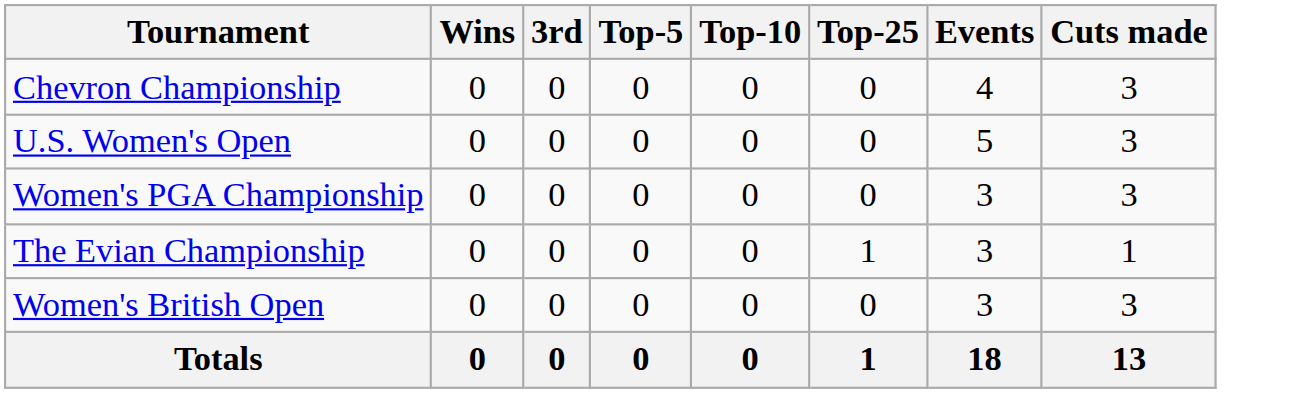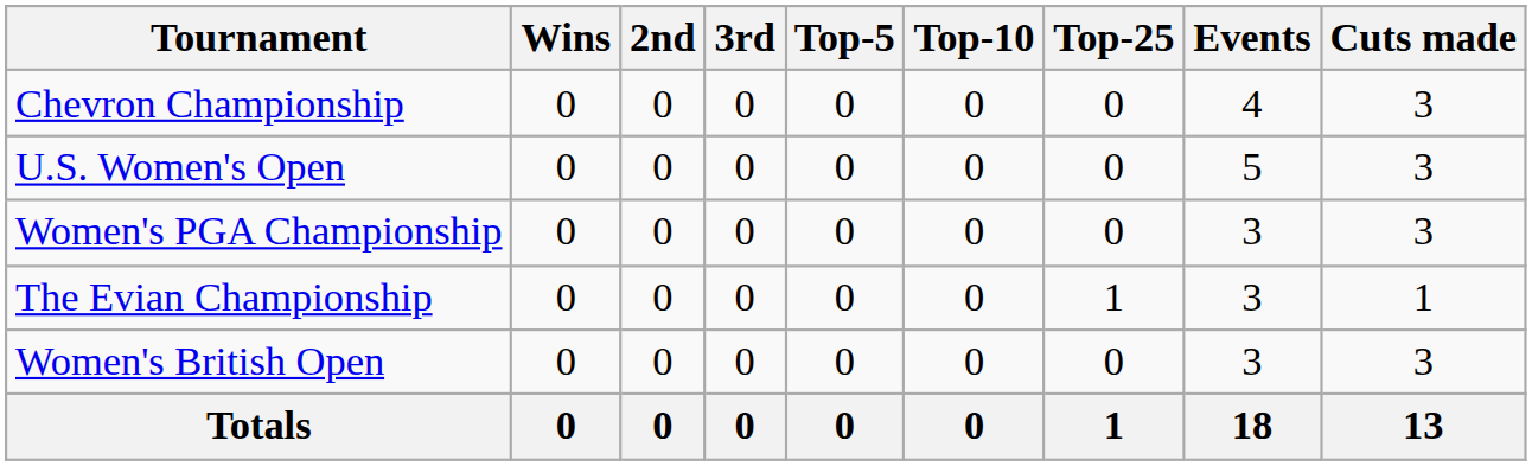 <table class=wikitable style=text-align:center>
 <tr>
 <th>Tournament</th>
 <th>Wins</th>
+<th>2nd</th>
 <th>3rd</th>
 <th>Top-5</th>
 <th>Top-10</th>
 <th>Top-25</th>
 <th>Events</th>
 <th>Cuts made</th>
 </tr>
 <tr>
 <td align=left><a href='#'>Chevron Championship</a></td>
+<td>0</td>
 <td>0</td>
 <td>0</td>
 <td>0</td>
 <td>0</td>
 <td>0</td>
 <td>4</td>
 <td>3</td>
 </tr>
 <tr>
 <td align=left><a href='#'>U.S. Women's Open</a></td>
 <td>0</td>
 <td>0</td>
 <td>0</td>
 <td>0</td>
 <td>0</td>
+<td>0</td>
 <td>5</td>
 <td>3</td>
 </tr>
 <tr>
 <td align=left><a href='#'>Women's PGA Championship</a></td>
 <td>0</td>
 <td>0</td>
 <td>0</td>
 <td>0</td>
 <td>0</td>
+<td>0</td>
 <td>3</td>
 <td>3</td>
 </tr>
 <tr>
 <td align=left><a href='#'>The Evian Championship</a></td>
+<td>0</td>
 <td>0</td>
 <td>0</td>
 <td>0</td>
 <td>0</td>
 <td>1</td>
 <td>3</td>
 <td>1</td>
 </tr>
 <tr>
 <td align=left><a href='#'>Women's British Open</a></td>
 <td>0</td>
 <td>0</td>
 <td>0</td>
 <td>0</td>
 <td>0</td>
+<td>0</td>
 <td>3</td>
 <td>3</td>
 </tr>
 <tr>
 <th>Totals</th>
 <th>0</th>
 <th>0</th>
 <th>0</th>
 <th>0</th>
+<th>0</th>
 <th>1</th>
 <th>18</th>
 <th>13</th>
 </tr>
 </table>
